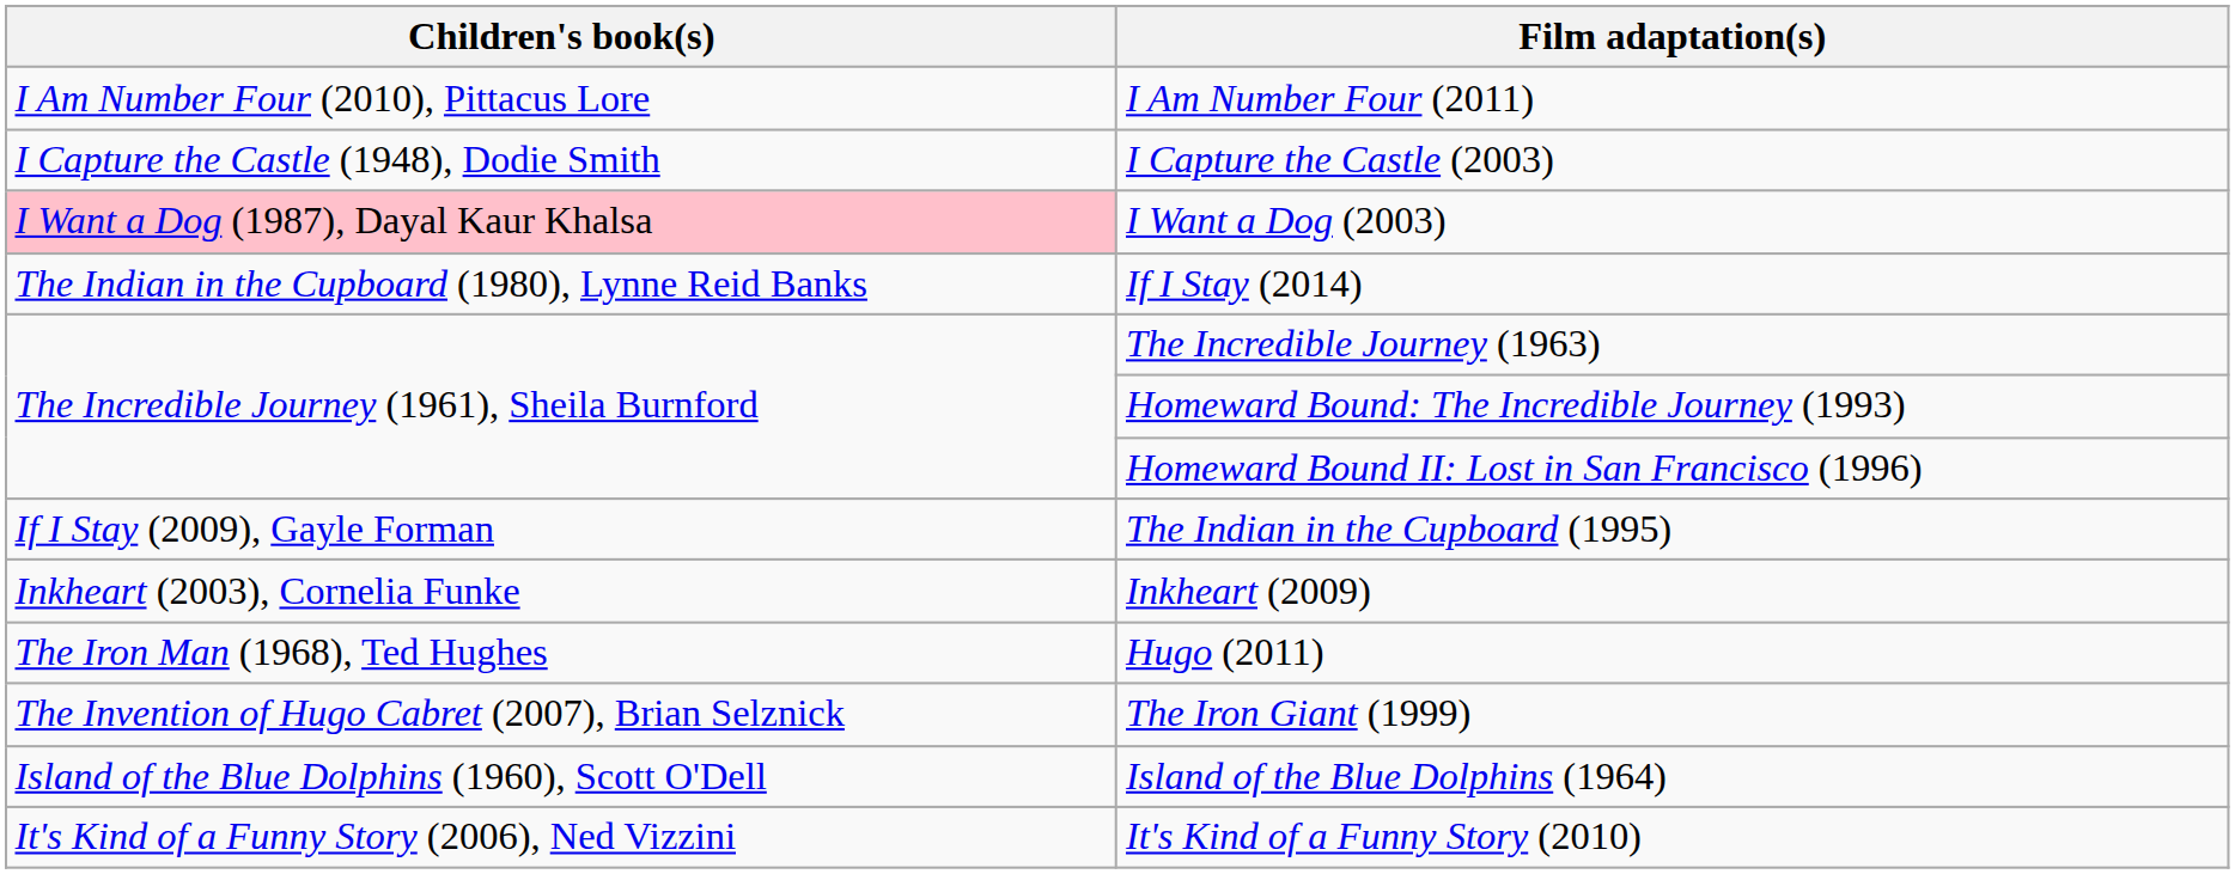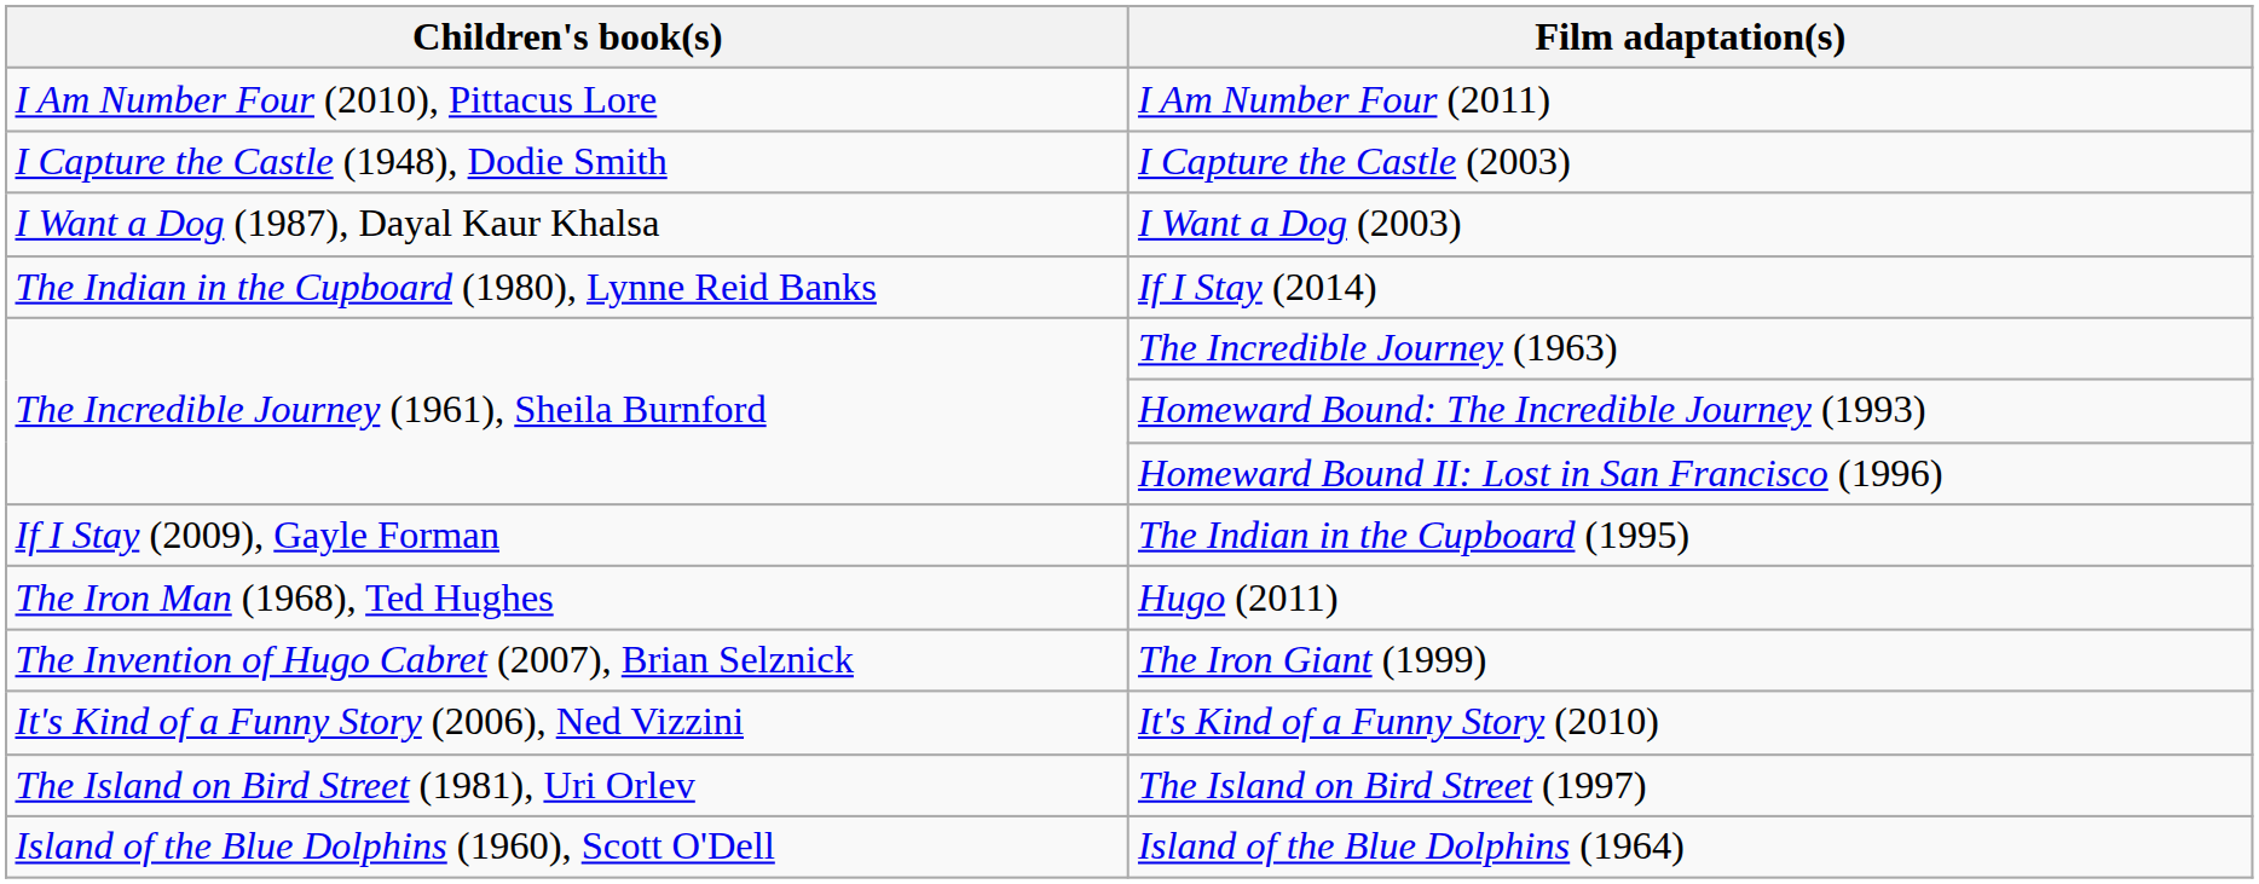 <table class="wikitable">
 <tr>
 <th width="450">Children's book(s)</th>
 <th width="450">Film adaptation(s)</th>
 </tr>
 <tr>
 <td><em><a href='#'>I Am Number Four</a></em> (2010), <a href='#'>Pittacus Lore</a></td>
 <td><em><a href='#'>I Am Number Four</a></em> (2011)</td>
 </tr>
 <tr>
 <td><em><a href='#'>I Capture the Castle</a></em> (1948), <a href='#'>Dodie Smith</a></td>
 <td><em><a href='#'>I Capture the Castle</a></em> (2003)</td>
 </tr>
 <tr>
-<td style="background: pink;"><em><a href='#'>I Want a Dog</a></em> (1987), Dayal Kaur Khalsa</td>
+<td><em><a href='#'>I Want a Dog</a></em> (1987), Dayal Kaur Khalsa</td>
 <td><em><a href='#'>I Want a Dog</a></em> (2003)</td>
 </tr>
 <tr>
 <td><em><a href='#'>The Indian in the Cupboard</a></em> (1980), <a href='#'>Lynne Reid Banks</a></td>
 <td><em><a href='#'>If I Stay</a></em> (2014)</td>
 </tr>
 <tr>
 <td rowspan="3"><em><a href='#'>The Incredible Journey</a></em> (1961), <a href='#'>Sheila Burnford</a></td>
 <td><em><a href='#'>The Incredible Journey</a></em> (1963)</td>
 </tr>
 <tr>
 <td><em><a href='#'>Homeward Bound: The Incredible Journey</a></em> (1993)</td>
 </tr>
 <tr>
 <td><em><a href='#'>Homeward Bound II: Lost in San Francisco</a></em> (1996)</td>
 </tr>
 <tr>
 <td><em><a href='#'>If I Stay</a></em> (2009), <a href='#'>Gayle Forman</a></td>
 <td><em><a href='#'>The Indian in the Cupboard</a></em> (1995)</td>
 </tr>
 <tr>
-<td><em><a href='#'>Inkheart</a></em> (2003), <a href='#'>Cornelia Funke</a></td>
-<td><em><a href='#'>Inkheart</a></em> (2009)</td>
-</tr>
-<tr>
 <td><em><a href='#'>The Iron Man</a></em> (1968), <a href='#'>Ted Hughes</a></td>
 <td><em><a href='#'>Hugo</a></em> (2011)</td>
 </tr>
 <tr>
 <td><em><a href='#'>The Invention of Hugo Cabret</a></em> (2007), <a href='#'>Brian Selznick</a></td>
 <td><em><a href='#'>The Iron Giant</a></em> (1999)</td>
 </tr>
 <tr>
+<td><em><a href='#'>It's Kind of a Funny Story</a></em> (2006), <a href='#'>Ned Vizzini</a></td>
+<td><em><a href='#'>It's Kind of a Funny Story</a></em> (2010)</td>
+</tr>
+<tr>
+<td><em><a href='#'>The Island on Bird Street</a></em> (1981), <a href='#'>Uri Orlev</a></td>
+<td><em><a href='#'>The Island on Bird Street</a></em> (1997)</td>
+</tr>
+<tr>
 <td><em><a href='#'>Island of the Blue Dolphins</a></em> (1960), <a href='#'>Scott O'Dell</a></td>
 <td><em><a href='#'>Island of the Blue Dolphins</a></em> (1964)</td>
 </tr>
-<tr>
-<td><em><a href='#'>It's Kind of a Funny Story</a></em> (2006), <a href='#'>Ned Vizzini</a></td>
-<td><em><a href='#'>It's Kind of a Funny Story</a></em> (2010)</td>
-</tr>
 </table>
